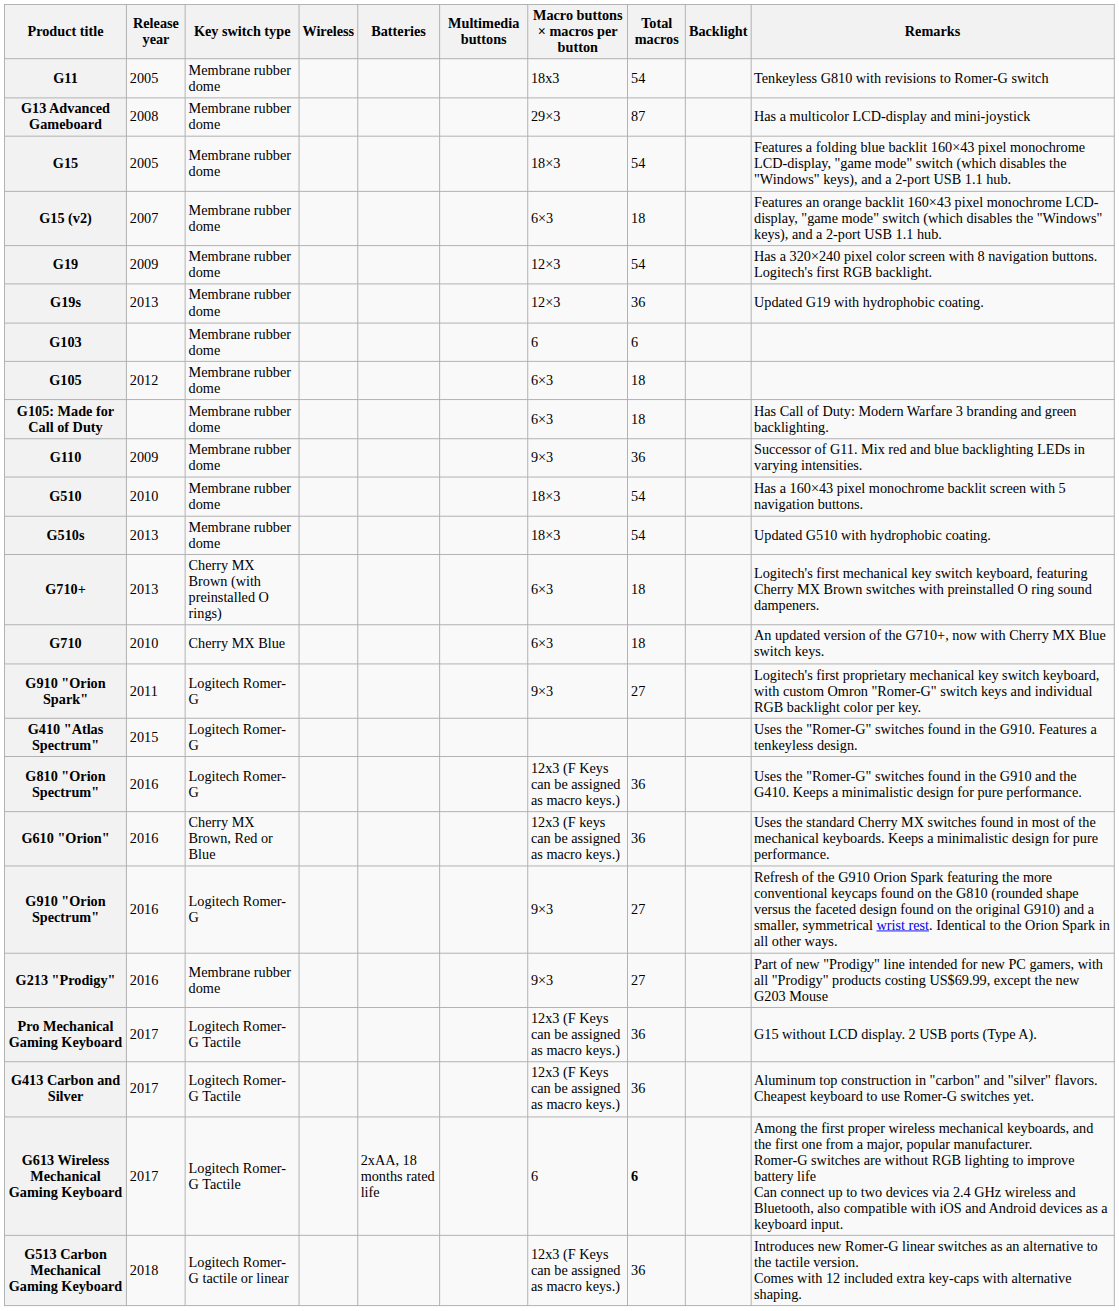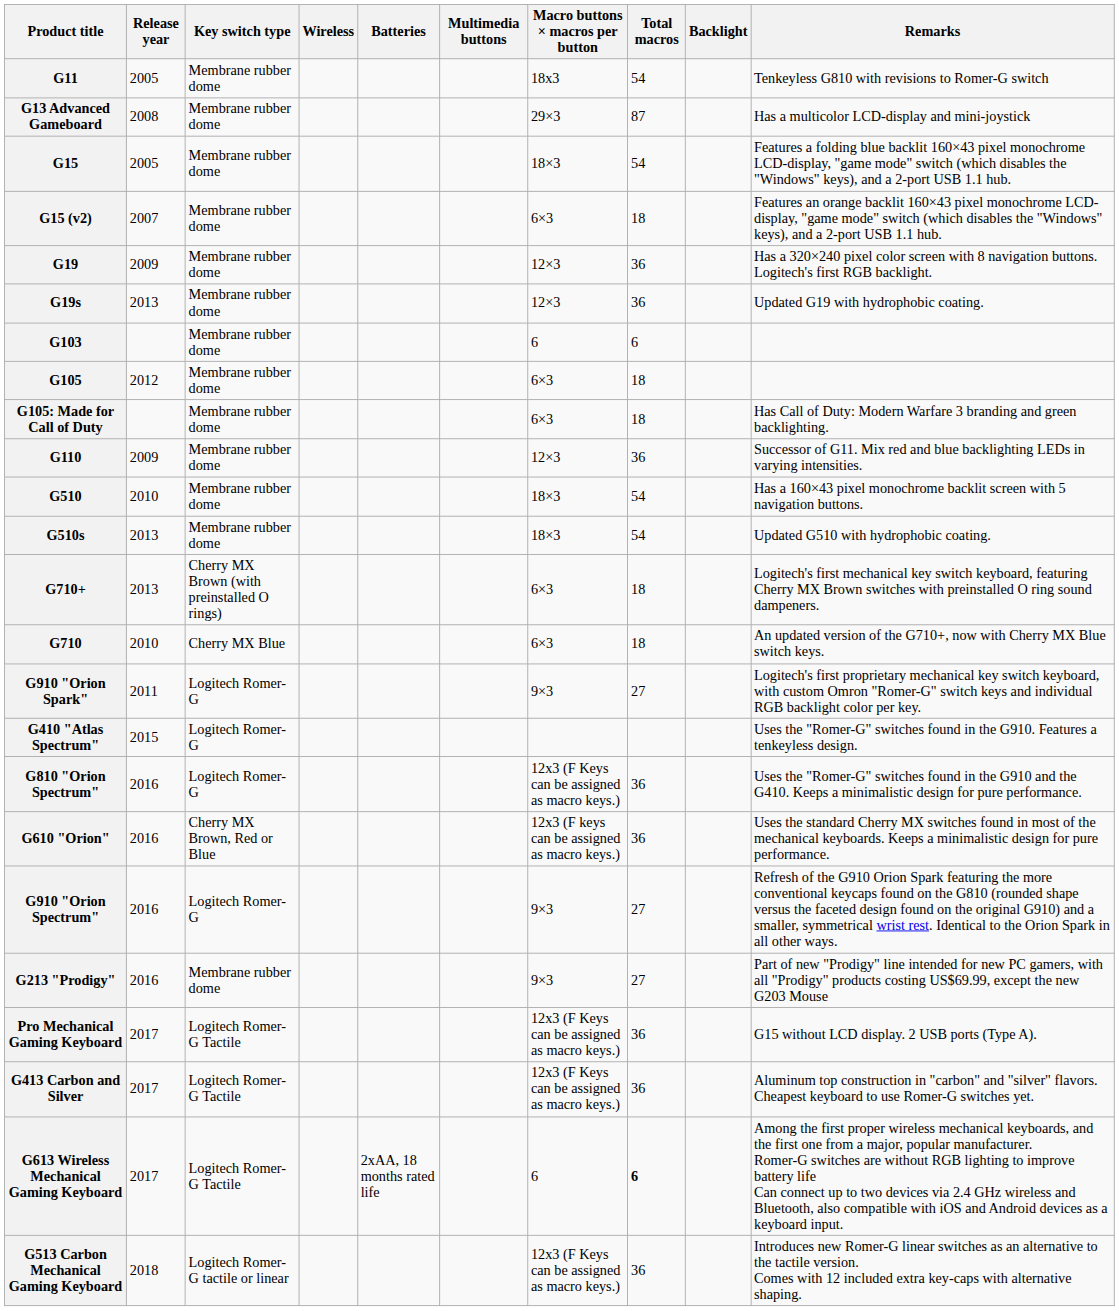 <table class="wikitable sortable">
 <tr>
 <th>Product title</th>
 <th>Release year</th>
 <th>Key switch type</th>
 <th>Wireless</th>
 <th>Batteries</th>
 <th>Multimedia buttons</th>
 <th>Macro buttons × macros per button</th>
 <th>Total macros</th>
 <th>Backlight</th>
 <th>Remarks</th>
 </tr>
 <tr>
 <th>G11</th>
 <td>2005</td>
 <td>Membrane rubber dome</td>
 <td></td>
 <td></td>
 <td></td>
 <td>18x3</td>
 <td>54</td>
 <td></td>
 <td>Tenkeyless G810 with revisions to Romer-G switch</td>
 </tr>
 <tr>
 <th>G13 Advanced Gameboard</th>
 <td>2008</td>
 <td>Membrane rubber dome</td>
 <td></td>
 <td></td>
 <td></td>
 <td>29×3</td>
 <td>87</td>
 <td></td>
 <td>Has a multicolor LCD-display and mini-joystick</td>
 </tr>
 <tr>
 <th>G15</th>
 <td>2005</td>
 <td>Membrane rubber dome</td>
 <td></td>
 <td></td>
 <td></td>
 <td>18×3</td>
 <td>54</td>
 <td></td>
 <td>Features a folding blue backlit 160×43 pixel monochrome LCD-display, "game mode" switch (which disables the "Windows" keys), and a 2-port USB 1.1 hub.</td>
 </tr>
 <tr>
 <th>G15 (v2)</th>
 <td>2007</td>
 <td>Membrane rubber dome</td>
 <td></td>
 <td></td>
 <td></td>
 <td>6×3</td>
 <td>18</td>
 <td></td>
 <td>Features an orange backlit 160×43 pixel monochrome LCD-display, "game mode" switch (which disables the "Windows" keys), and a 2-port USB 1.1 hub.</td>
 </tr>
 <tr>
 <th>G19</th>
 <td>2009</td>
 <td>Membrane rubber dome</td>
 <td></td>
 <td></td>
 <td></td>
 <td>12×3</td>
-<td>54</td>
+<td>36</td>
 <td></td>
 <td>Has a 320×240 pixel color screen with 8 navigation buttons. Logitech's first RGB backlight.</td>
 </tr>
 <tr>
 <th>G19s</th>
 <td>2013</td>
 <td>Membrane rubber dome</td>
 <td></td>
 <td></td>
 <td></td>
 <td>12×3</td>
 <td>36</td>
 <td></td>
 <td>Updated G19 with hydrophobic coating.</td>
 </tr>
 <tr>
 <th>G103</th>
 <td></td>
 <td>Membrane rubber dome</td>
 <td></td>
 <td></td>
 <td></td>
 <td>6</td>
 <td>6</td>
 <td></td>
 <td></td>
 </tr>
 <tr>
 <th>G105</th>
 <td>2012</td>
 <td>Membrane rubber dome</td>
 <td></td>
 <td></td>
 <td></td>
 <td>6×3</td>
 <td>18</td>
 <td></td>
 <td></td>
 </tr>
 <tr>
 <th>G105: Made for Call of Duty</th>
 <td></td>
 <td>Membrane rubber dome</td>
 <td></td>
 <td></td>
 <td></td>
 <td>6×3</td>
 <td>18</td>
 <td></td>
 <td>Has Call of Duty: Modern Warfare 3 branding and green backlighting.</td>
 </tr>
 <tr>
 <th>G110</th>
 <td>2009</td>
 <td>Membrane rubber dome</td>
 <td></td>
 <td></td>
 <td></td>
-<td>9×3</td>
+<td>12×3</td>
 <td>36</td>
 <td></td>
 <td>Successor of G11. Mix red and blue backlighting LEDs in varying intensities.</td>
 </tr>
 <tr>
 <th>G510</th>
 <td>2010</td>
 <td>Membrane rubber dome</td>
 <td></td>
 <td></td>
 <td></td>
 <td>18×3</td>
 <td>54</td>
 <td></td>
 <td>Has a 160×43 pixel monochrome backlit screen with 5 navigation buttons.</td>
 </tr>
 <tr>
 <th>G510s</th>
 <td>2013</td>
 <td>Membrane rubber dome</td>
 <td></td>
 <td></td>
 <td></td>
 <td>18×3</td>
 <td>54</td>
 <td></td>
 <td>Updated G510 with hydrophobic coating.</td>
 </tr>
 <tr>
 <th>G710+</th>
 <td>2013</td>
 <td>Cherry MX Brown (with preinstalled O rings)</td>
 <td></td>
 <td></td>
 <td></td>
 <td>6×3</td>
 <td>18</td>
 <td></td>
 <td>Logitech's first mechanical key switch keyboard, featuring Cherry MX Brown switches with preinstalled O ring sound dampeners.</td>
 </tr>
 <tr>
 <th>G710</th>
 <td>2010</td>
 <td>Cherry MX Blue</td>
 <td></td>
 <td></td>
 <td></td>
 <td>6×3</td>
 <td>18</td>
 <td></td>
 <td>An updated version of the G710+, now with Cherry MX Blue switch keys.</td>
 </tr>
 <tr>
 <th>G910 "Orion Spark"</th>
 <td>2011</td>
 <td>Logitech Romer-G</td>
 <td></td>
 <td></td>
 <td></td>
 <td>9×3</td>
 <td>27</td>
 <td></td>
 <td>Logitech's first proprietary mechanical key switch keyboard, with custom Omron "Romer-G" switch keys and individual RGB backlight color per key.</td>
 </tr>
 <tr>
 <th>G410 "Atlas Spectrum"</th>
 <td>2015</td>
 <td>Logitech Romer-G</td>
 <td></td>
 <td></td>
 <td></td>
 <td></td>
 <td></td>
 <td></td>
 <td>Uses the "Romer-G" switches found in the G910.  Features a tenkeyless design.</td>
 </tr>
 <tr>
 <th>G810 "Orion Spectrum"</th>
 <td>2016</td>
 <td>Logitech Romer-G</td>
 <td></td>
 <td></td>
 <td></td>
 <td>12x3 (F Keys can be assigned as macro keys.)</td>
 <td>36</td>
 <td></td>
 <td>Uses the "Romer-G" switches found in the G910 and the G410.  Keeps a minimalistic design for pure performance.</td>
 </tr>
 <tr>
 <th>G610 "Orion"</th>
 <td>2016</td>
 <td>Cherry MX Brown, Red or Blue</td>
 <td></td>
 <td></td>
 <td></td>
 <td>12x3 (F keys can be assigned as macro keys.)</td>
 <td>36</td>
 <td></td>
 <td>Uses the standard Cherry MX switches found in most of the mechanical keyboards. Keeps a minimalistic design for pure performance.</td>
 </tr>
 <tr>
 <th>G910 "Orion Spectrum"</th>
 <td>2016</td>
 <td>Logitech Romer-G</td>
 <td></td>
 <td></td>
 <td></td>
 <td>9×3</td>
 <td>27</td>
 <td></td>
 <td>Refresh of the G910 Orion Spark featuring the more conventional keycaps found on the G810 (rounded shape versus the faceted design found on the original G910) and a smaller, symmetrical <a href='#'>wrist rest</a>. Identical to the Orion Spark in all other ways.</td>
 </tr>
 <tr>
 <th>G213 "Prodigy"</th>
 <td>2016</td>
 <td>Membrane rubber dome</td>
 <td></td>
 <td></td>
 <td></td>
 <td>9×3</td>
 <td>27</td>
 <td></td>
 <td>Part of new "Prodigy" line intended for new PC gamers, with all "Prodigy" products costing US$69.99, except the new G203 Mouse</td>
 </tr>
 <tr>
 <th>Pro Mechanical Gaming Keyboard</th>
 <td>2017</td>
 <td>Logitech Romer-G Tactile</td>
 <td></td>
 <td></td>
 <td></td>
 <td>12x3 (F Keys can be assigned as macro keys.)</td>
 <td>36</td>
 <td></td>
 <td>G15 without LCD display. 2 USB ports (Type A).</td>
 </tr>
 <tr>
 <th>G413 Carbon and Silver</th>
 <td>2017</td>
 <td>Logitech Romer-G Tactile</td>
 <td></td>
 <td></td>
 <td></td>
 <td>12x3 (F Keys can be assigned as macro keys.)</td>
 <td>36</td>
 <td></td>
 <td>Aluminum top construction in "carbon" and "silver" flavors. Cheapest keyboard to use Romer-G switches yet.</td>
 </tr>
 <tr>
 <th>G613 Wireless Mechanical Gaming Keyboard</th>
 <td>2017</td>
 <td>Logitech Romer-G Tactile</td>
 <td></td>
 <td>2xAA, 18 months rated life</td>
 <td></td>
 <td>6</td>
 <td><strong>6</strong></td>
 <td></td>
 <td>Among the first proper wireless mechanical keyboards, and the first one from a major, popular manufacturer.<br>Romer-G switches are without RGB lighting to improve battery life<br>Can connect up to two devices via 2.4 GHz wireless and Bluetooth, also compatible with iOS and Android devices as a keyboard input.</td>
 </tr>
 <tr>
 <th>G513 Carbon Mechanical Gaming Keyboard</th>
 <td>2018</td>
 <td>Logitech Romer-G tactile or linear</td>
 <td></td>
 <td></td>
 <td></td>
 <td>12x3 (F Keys can be assigned as macro keys.)</td>
 <td>36</td>
 <td></td>
 <td>Introduces new Romer-G linear switches as an alternative to the tactile version.<br>Comes with 12 included extra key-caps with alternative shaping.</td>
 </tr>
 </table>
